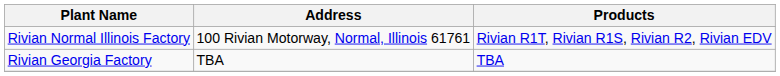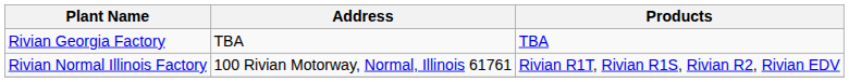 <table class="wikitable">
 <tr>
 <th>Plant Name</th>
 <th>Address</th>
 <th>Products</th>
 </tr>
 <tr --->
+<td><a href='#'>Rivian Georgia Factory</a></td>
+<td>TBA</td>
+<td><a href='#'>TBA</a></td>
+</tr>
+<tr --->
 <td><a href='#'>Rivian Normal Illinois Factory</a></td>
 <td>100 Rivian Motorway, <a href='#'>Normal, Illinois</a> 61761</td>
 <td><a href='#'>Rivian R1T</a>, <a href='#'>Rivian R1S</a>, <a href='#'>Rivian R2</a>, <a href='#'>Rivian EDV</a></td>
 </tr>
 <tr --->
-<td><a href='#'>Rivian Georgia Factory</a></td>
-<td>TBA</td>
-<td><a href='#'>TBA</a></td>
-</tr>
-<tr --->
 </tr>
 </table>
